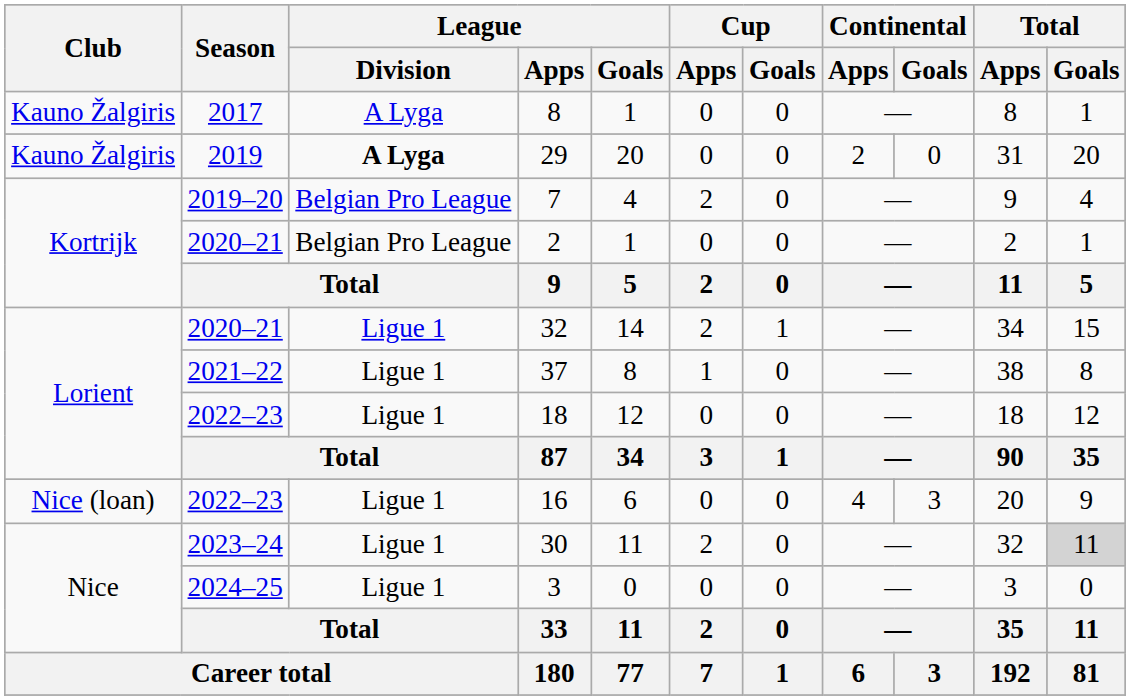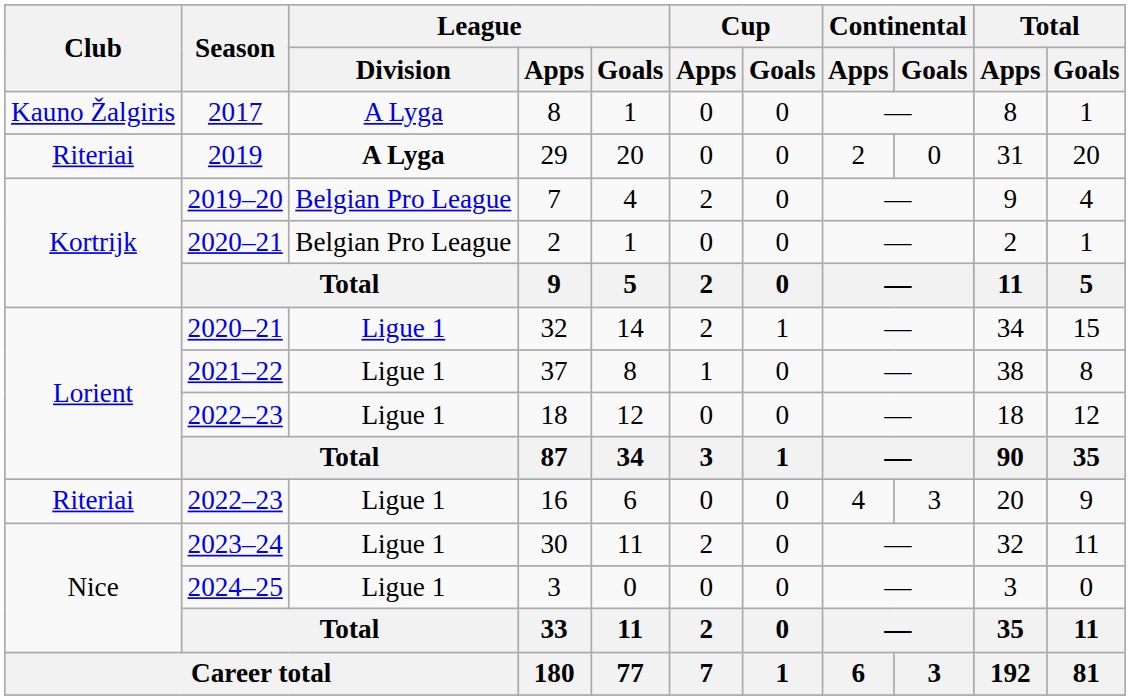 <table class="wikitable" style="text-align:center">
 <tr>
 <th rowspan="2">Club</th>
 <th rowspan="2">Season</th>
 <th colspan="3">League</th>
 <th colspan="2">Cup</th>
 <th colspan="2">Continental</th>
 <th colspan="2">Total</th>
 </tr>
 <tr>
 <th>Division</th>
 <th>Apps</th>
 <th>Goals</th>
 <th>Apps</th>
 <th>Goals</th>
 <th>Apps</th>
 <th>Goals</th>
 <th>Apps</th>
 <th>Goals</th>
 </tr>
 <tr>
 <td><a href='#'>Kauno Žalgiris</a></td>
 <td><a href='#'>2017</a></td>
 <td><a href='#'>A Lyga</a></td>
 <td>8</td>
 <td>1</td>
 <td>0</td>
 <td>0</td>
 <td colspan="2">—</td>
 <td>8</td>
 <td>1</td>
 </tr>
 <tr>
-<td><a href='#'>Kauno Žalgiris</a></td>
+<td><a href='#'>Riteriai</a></td>
 <td><a href='#'>2019</a></td>
 <td><strong>A Lyga</strong></td>
 <td>29</td>
 <td>20</td>
 <td>0</td>
 <td>0</td>
 <td>2</td>
 <td>0</td>
 <td>31</td>
 <td>20</td>
 </tr>
 <tr>
 <td rowspan="3"><a href='#'>Kortrijk</a></td>
 <td><a href='#'>2019–20</a></td>
 <td><a href='#'>Belgian Pro League</a></td>
 <td>7</td>
 <td>4</td>
 <td>2</td>
 <td>0</td>
 <td colspan="2">—</td>
 <td>9</td>
 <td>4</td>
 </tr>
 <tr>
 <td><a href='#'>2020–21</a></td>
 <td>Belgian Pro League</td>
 <td>2</td>
 <td>1</td>
 <td>0</td>
 <td>0</td>
 <td colspan="2">—</td>
 <td>2</td>
 <td>1</td>
 </tr>
 <tr>
 <th colspan="2">Total</th>
 <th>9</th>
 <th>5</th>
 <th>2</th>
 <th>0</th>
 <th colspan="2">—</th>
 <th>11</th>
 <th>5</th>
 </tr>
 <tr>
 <td rowspan="4"><a href='#'>Lorient</a></td>
 <td><a href='#'>2020–21</a></td>
 <td><a href='#'>Ligue 1</a></td>
 <td>32</td>
 <td>14</td>
 <td>2</td>
 <td>1</td>
 <td colspan="2">—</td>
 <td>34</td>
 <td>15</td>
 </tr>
 <tr>
 <td><a href='#'>2021–22</a></td>
 <td>Ligue 1</td>
 <td>37</td>
 <td>8</td>
 <td>1</td>
 <td>0</td>
 <td colspan="2">—</td>
 <td>38</td>
 <td>8</td>
 </tr>
 <tr>
 <td><a href='#'>2022–23</a></td>
 <td>Ligue 1</td>
 <td>18</td>
 <td>12</td>
 <td>0</td>
 <td>0</td>
 <td colspan="2">—</td>
 <td>18</td>
 <td>12</td>
 </tr>
 <tr>
 <th colspan="2">Total</th>
 <th>87</th>
 <th>34</th>
 <th>3</th>
 <th>1</th>
 <th colspan="2">—</th>
 <th>90</th>
 <th>35</th>
 </tr>
 <tr>
-<td><a href='#'>Nice</a> (loan)</td>
+<td><a href='#'>Riteriai</a></td>
 <td><a href='#'>2022–23</a></td>
 <td>Ligue 1</td>
 <td>16</td>
 <td>6</td>
 <td>0</td>
 <td>0</td>
 <td>4</td>
 <td>3</td>
 <td>20</td>
 <td>9</td>
 </tr>
 <tr>
 <td rowspan="3">Nice</td>
 <td><a href='#'>2023–24</a></td>
 <td>Ligue 1</td>
 <td>30</td>
 <td>11</td>
 <td>2</td>
 <td>0</td>
 <td colspan="2">—</td>
 <td>32</td>
-<td style="background: lightgrey;">11</td>
+<td>11</td>
 </tr>
 <tr>
 <td><a href='#'>2024–25</a></td>
 <td>Ligue 1</td>
 <td>3</td>
 <td>0</td>
 <td>0</td>
 <td>0</td>
 <td colspan="2">—</td>
 <td>3</td>
 <td>0</td>
 </tr>
 <tr>
 <th colspan="2">Total</th>
 <th>33</th>
 <th>11</th>
 <th>2</th>
 <th>0</th>
 <th colspan="2">—</th>
 <th>35</th>
 <th>11</th>
 </tr>
 <tr>
 <th colspan="3">Career total</th>
 <th>180</th>
 <th>77</th>
 <th>7</th>
 <th>1</th>
 <th>6</th>
 <th>3</th>
 <th>192</th>
 <th>81</th>
 </tr>
 </table>
